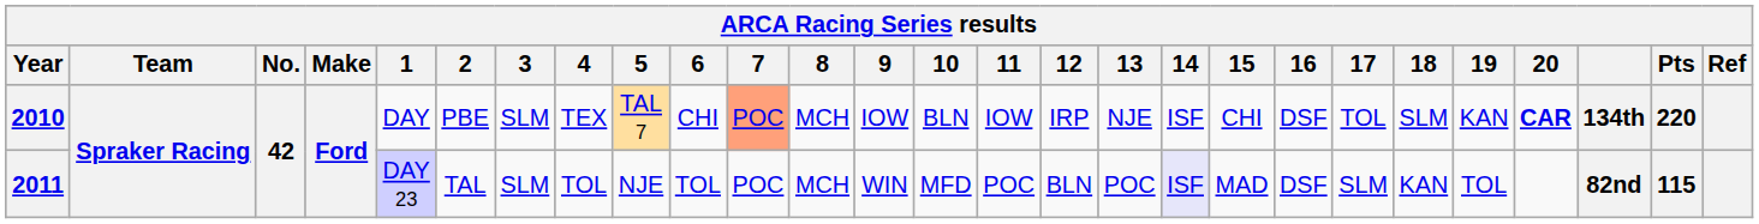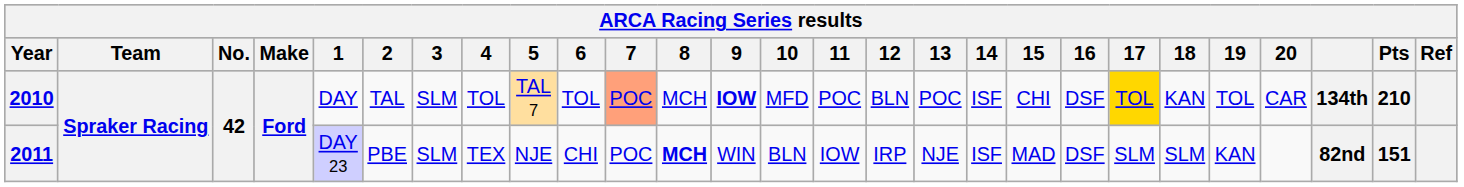 <table class="wikitable" style="text-align:center; font-size:75%">
 <tr>
 <th colspan=45><a href='#'>ARCA Racing Series</a> results</th>
 </tr>
 <tr>
 <th>Year</th>
 <th>Team</th>
 <th>No.</th>
 <th>Make</th>
 <th>1</th>
 <th>2</th>
 <th>3</th>
 <th>4</th>
 <th>5</th>
 <th>6</th>
 <th>7</th>
 <th>8</th>
 <th>9</th>
 <th>10</th>
 <th>11</th>
 <th>12</th>
 <th>13</th>
 <th>14</th>
 <th>15</th>
 <th>16</th>
 <th>17</th>
 <th>18</th>
 <th>19</th>
 <th>20</th>
 <th></th>
 <th>Pts</th>
 <th>Ref</th>
 </tr>
 <tr>
 <th><a href='#'>2010</a></th>
 <th rowspan=2><a href='#'>Spraker Racing</a></th>
 <th rowspan=2>42</th>
 <th rowspan=2><a href='#'>Ford</a></th>
 <td><a href='#'>DAY</a></td>
+<td><a href='#'>TAL</a></td>
+<td><a href='#'>SLM</a></td>
+<td><a href='#'>TOL</a></td>
+<td style="background:#FFDF9F;"><a href='#'>TAL</a><br><small>7</small></td>
+<td><a href='#'>TOL</a></td>
+<td style="background: lightsalmon;"><a href='#'>POC</a></td>
+<td><a href='#'>MCH</a></td>
+<td><strong><a href='#'>IOW</a></strong></td>
+<td><a href='#'>MFD</a></td>
+<td><a href='#'>POC</a></td>
+<td><a href='#'>BLN</a></td>
+<td><a href='#'>POC</a></td>
+<td><a href='#'>ISF</a></td>
+<td><a href='#'>CHI</a></td>
+<td><a href='#'>DSF</a></td>
+<td style="background: gold;"><a href='#'>TOL</a></td>
+<td><a href='#'>KAN</a></td>
+<td><a href='#'>TOL</a></td>
+<td><a href='#'>CAR</a></td>
+<th>134th</th>
+<th>210</th>
+<th></th>
+</tr>
+<tr>
+<th><a href='#'>2011</a></th>
+<td style="background:#CFCFFF;"><a href='#'>DAY</a><br><small>23</small></td>
 <td><a href='#'>PBE</a></td>
 <td><a href='#'>SLM</a></td>
 <td><a href='#'>TEX</a></td>
-<td style="background:#FFDF9F;"><a href='#'>TAL</a><br><small>7</small></td>
+<td><a href='#'>NJE</a></td>
 <td><a href='#'>CHI</a></td>
-<td style="background: lightsalmon;"><a href='#'>POC</a></td>
-<td><a href='#'>MCH</a></td>
-<td><a href='#'>IOW</a></td>
+<td><a href='#'>POC</a></td>
+<td><strong><a href='#'>MCH</a></strong></td>
+<td><a href='#'>WIN</a></td>
 <td><a href='#'>BLN</a></td>
 <td><a href='#'>IOW</a></td>
 <td><a href='#'>IRP</a></td>
 <td><a href='#'>NJE</a></td>
 <td><a href='#'>ISF</a></td>
-<td><a href='#'>CHI</a></td>
-<td><a href='#'>DSF</a></td>
-<td><a href='#'>TOL</a></td>
-<td><a href='#'>SLM</a></td>
-<td><a href='#'>KAN</a></td>
-<td><strong><a href='#'>CAR</a></strong></td>
-<th>134th</th>
-<th>220</th>
-<th></th>
-</tr>
-<tr>
-<th><a href='#'>2011</a></th>
-<td style="background:#CFCFFF;"><a href='#'>DAY</a><br><small>23</small></td>
-<td><a href='#'>TAL</a></td>
-<td><a href='#'>SLM</a></td>
-<td><a href='#'>TOL</a></td>
-<td><a href='#'>NJE</a></td>
-<td><a href='#'>TOL</a></td>
-<td><a href='#'>POC</a></td>
-<td><a href='#'>MCH</a></td>
-<td><a href='#'>WIN</a></td>
-<td><a href='#'>MFD</a></td>
-<td><a href='#'>POC</a></td>
-<td><a href='#'>BLN</a></td>
-<td><a href='#'>POC</a></td>
-<td style="background: lavender;"><a href='#'>ISF</a></td>
 <td><a href='#'>MAD</a></td>
 <td><a href='#'>DSF</a></td>
 <td><a href='#'>SLM</a></td>
+<td><a href='#'>SLM</a></td>
 <td><a href='#'>KAN</a></td>
-<td><a href='#'>TOL</a></td>
 <td></td>
 <th>82nd</th>
-<th>115</th>
+<th>151</th>
 <th></th>
 </tr>
 </table>
